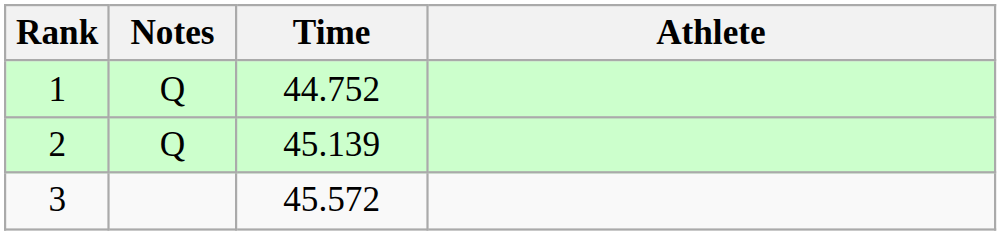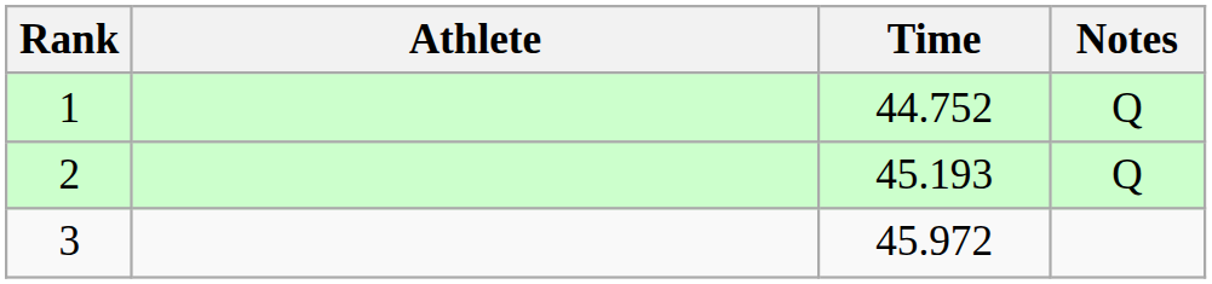 <table class=wikitable style="text-align:center">
 <tr>
 <th width=40>Rank</th>
+<th width=250>Athlete</th>
+<th width=80>Time</th>
 <th width=50>Notes</th>
-<th width=80>Time</th>
-<th width=250>Athlete</th>
 </tr>
 <tr bgcolor="ccffcc">
 <td>1</td>
+<td align=left></td>
+<td>44.752</td>
 <td>Q</td>
-<td>44.752</td>
-<td align=left></td>
 </tr>
 <tr bgcolor="ccffcc">
 <td>2</td>
+<td align=left></td>
+<td>45.193</td>
 <td>Q</td>
-<td>45.139</td>
-<td align=left></td>
 </tr>
 <tr>
 <td>3</td>
+<td align=left></td>
+<td>45.972</td>
 <td></td>
-<td>45.572</td>
-<td align=left></td>
 </tr>
 </table>
